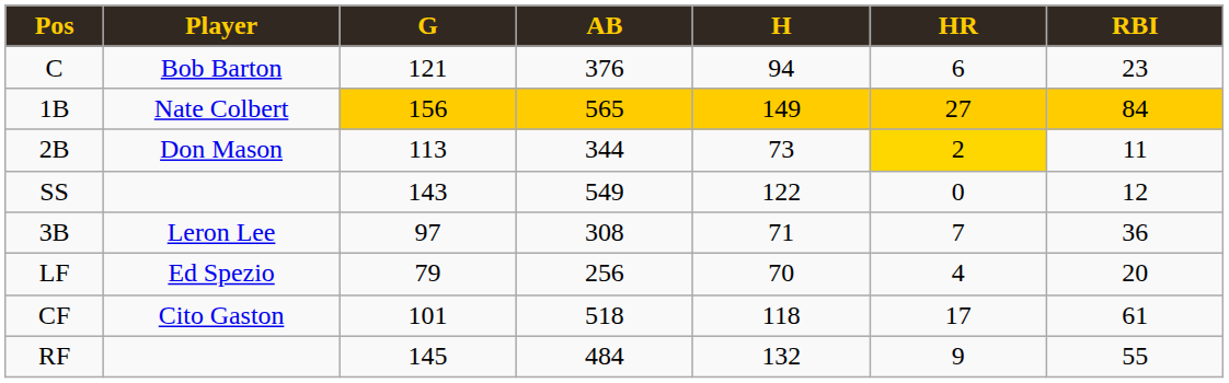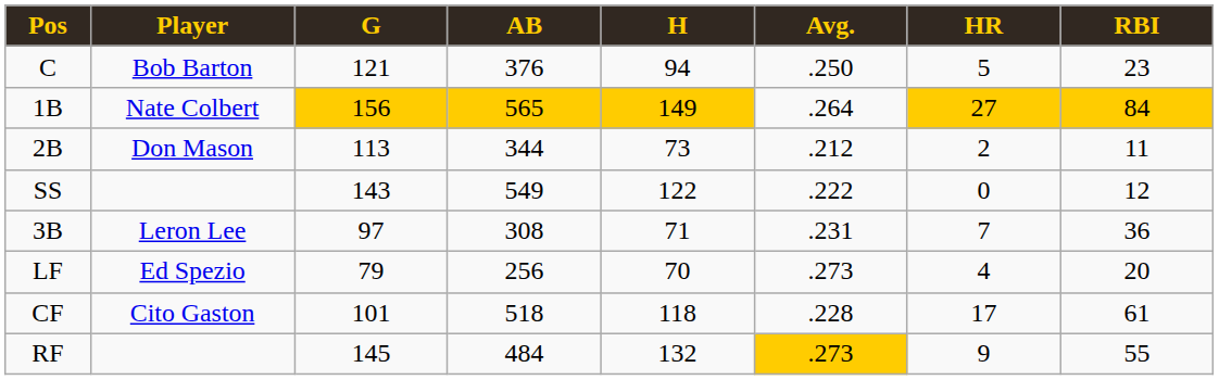 <table class="wikitable sortable">
 <tr>
 <th style="background:#312821; color:#FFCC00" width="5%">Pos</th>
 <th style="background:#312821; color:#FFCC00" width="12%">Player</th>
 <th style="background:#312821; color:#FFCC00" width="9%">G</th>
 <th style="background:#312821; color:#FFCC00" width="9%">AB</th>
 <th style="background:#312821; color:#FFCC00" width="9%">H</th>
+<th style="background:#312821; color:#FFCC00" width="9%">Avg.</th>
 <th style="background:#312821; color:#FFCC00" width="9%">HR</th>
 <th style="background:#312821; color:#FFCC00" width="9%">RBI</th>
 </tr>
 <tr align="center">
 <td>C</td>
 <td><a href='#'>Bob Barton</a></td>
 <td>121</td>
 <td>376</td>
 <td>94</td>
-<td>6</td>
+<td>.250</td>
+<td>5</td>
 <td>23</td>
 </tr>
 <tr align=center>
 <td>1B</td>
 <td><a href='#'>Nate Colbert</a></td>
 <td bgcolor="#FFCC00">156</td>
 <td bgcolor="FFCC00">565</td>
 <td bgcolor="#FFCC00">149</td>
+<td>.264</td>
 <td bgcolor="#FFCC00">27</td>
 <td bgcolor="#FFCC00">84</td>
 </tr>
 <tr align=center>
 <td>2B</td>
 <td><a href='#'>Don Mason</a></td>
 <td>113</td>
 <td>344</td>
 <td>73</td>
-<td style="background: gold;">2</td>
+<td>.212</td>
+<td>2</td>
 <td>11</td>
 </tr>
 <tr align=center>
 <td>SS</td>
 <td></td>
 <td>143</td>
 <td>549</td>
 <td>122</td>
+<td>.222</td>
 <td>0</td>
 <td>12</td>
 </tr>
 <tr align="center">
 <td>3B</td>
 <td><a href='#'>Leron Lee</a></td>
 <td>97</td>
 <td>308</td>
 <td>71</td>
+<td>.231</td>
 <td>7</td>
 <td>36</td>
 </tr>
 <tr align=center>
 <td>LF</td>
 <td><a href='#'>Ed Spezio</a></td>
 <td>79</td>
 <td>256</td>
 <td>70</td>
+<td>.273</td>
 <td>4</td>
 <td>20</td>
 </tr>
 <tr align=center>
 <td>CF</td>
 <td><a href='#'>Cito Gaston</a></td>
 <td>101</td>
 <td>518</td>
 <td>118</td>
+<td>.228</td>
 <td>17</td>
 <td>61</td>
 </tr>
 <tr align=center>
 <td>RF</td>
 <td></td>
 <td>145</td>
 <td>484</td>
 <td>132</td>
+<td bgcolor="#FFCC00">.273</td>
 <td>9</td>
 <td>55</td>
 </tr>
 </table>
